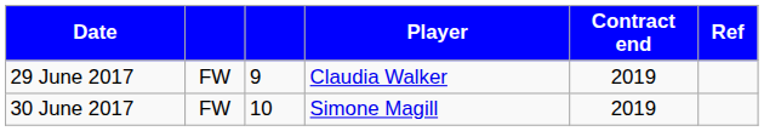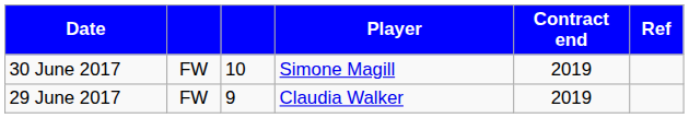 <table class="wikitable plainrowheaders sortable">
 <tr>
 <th style="text-align:center;background:#00f; color:white;width:100pt" scope="col">Date</th>
 <th style="text-align:center;background:#00f; color:white;width:30pt"></th>
 <th style="text-align:center;background:#00f; color:white;width:30pt"></th>
 <th style="text-align:center;background:#00f; color:white;width:150pt" scope="col">Player</th>
 <th style="text-align:center;background:#00f; color:white;width:70pt" scope="col">Contract end</th>
 <th style="text-align:center;background:#00f; color:white;width:30pt">Ref</th>
 </tr>
 <tr>
+<td>30 June 2017</td>
+<td style="text-align:center;">FW</td>
+<td>10</td>
+<td style="text-align:left;"> <a href='#'>Simone Magill</a></td>
+<td style="text-align:center;">2019</td>
+<td></td>
+</tr>
+<tr>
 <td>29 June 2017</td>
 <td style="text-align:center;">FW</td>
 <td>9</td>
 <td style="text-align:left;"> <a href='#'>Claudia Walker</a></td>
 <td style="text-align:center;">2019</td>
 <td></td>
 </tr>
-<tr>
-<td>30 June 2017</td>
-<td style="text-align:center;">FW</td>
-<td>10</td>
-<td style="text-align:left;"> <a href='#'>Simone Magill</a></td>
-<td style="text-align:center;">2019</td>
-<td></td>
-</tr>
 </table>
